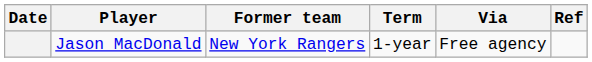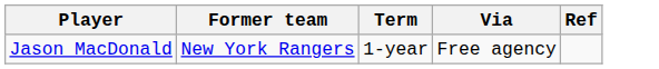 <table class="wikitable plainrowheaders">
 <tr style="background:#ddd; text-align:center;">
-<th>Date</th>
 <th>Player</th>
 <th>Former team</th>
 <th>Term</th>
 <th>Via</th>
 <th>Ref</th>
 </tr>
 <tr>
-<th scope="row"></th>
 <td><a href='#'>Jason MacDonald</a></td>
 <td><a href='#'>New York Rangers</a></td>
 <td>1-year</td>
 <td>Free agency</td>
 <td></td>
 </tr>
 </table>
